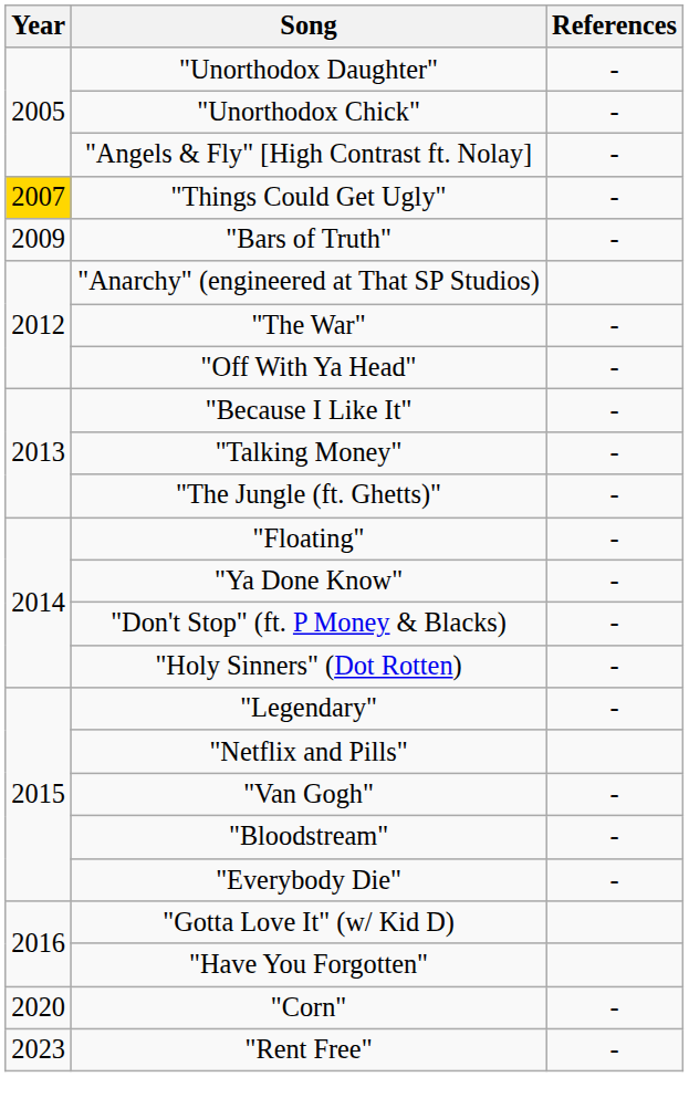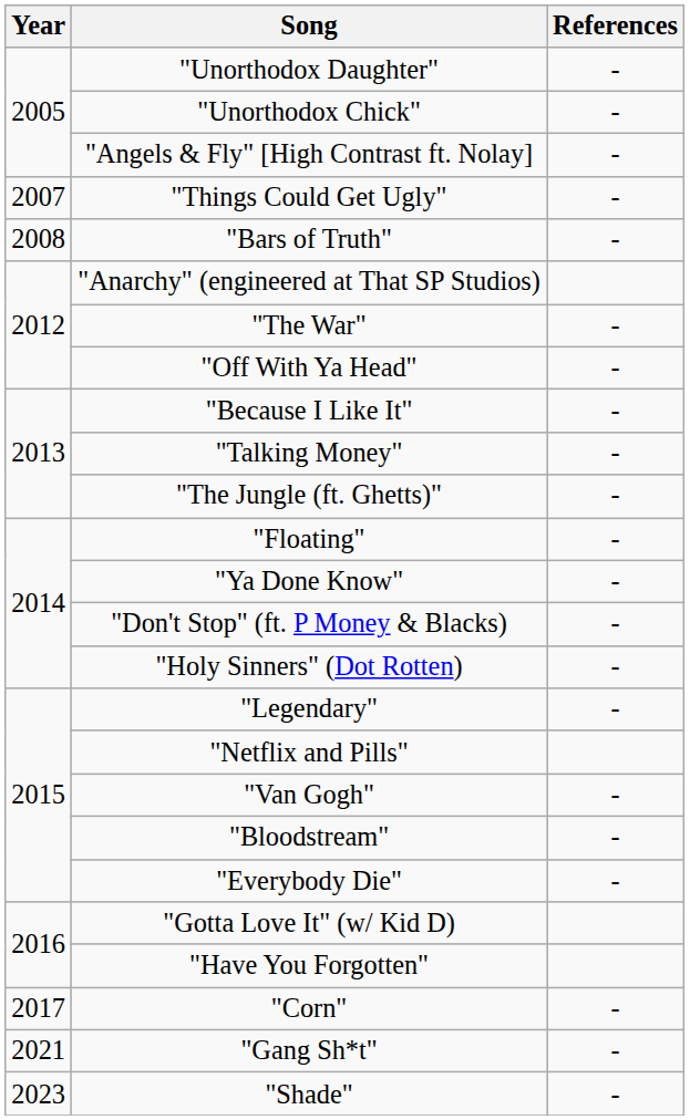 <table class="wikitable plainrowheaders" style="text-align:center;">
 <tr>
 <th>Year</th>
 <th>Song</th>
 <th>References</th>
 </tr>
 <tr>
 <td rowspan="3">2005</td>
 <td>"Unorthodox Daughter"</td>
 <td>-</td>
 </tr>
 <tr>
 <td>"Unorthodox Chick"</td>
 <td>-</td>
 </tr>
 <tr>
 <td>"Angels & Fly" [High Contrast ft. Nolay]</td>
 <td>-</td>
 </tr>
 <tr>
-<td style="background: gold;">2007</td>
+<td>2007</td>
 <td>"Things Could Get Ugly"</td>
 <td>-</td>
 </tr>
 <tr>
-<td>2009</td>
+<td>2008</td>
 <td>"Bars of Truth"</td>
 <td>-</td>
 </tr>
 <tr>
 <td rowspan="3">2012</td>
 <td>"Anarchy" (engineered at That SP Studios)</td>
 <td></td>
 </tr>
 <tr>
 <td>"The War"</td>
 <td>-</td>
 </tr>
 <tr>
 <td>"Off With Ya Head"</td>
 <td>-</td>
 </tr>
 <tr>
 <td rowspan="3">2013</td>
 <td>"Because I Like It"</td>
 <td>-</td>
 </tr>
 <tr>
 <td>"Talking Money"</td>
 <td>-</td>
 </tr>
 <tr>
 <td>"The Jungle (ft. Ghetts)"</td>
 <td>-</td>
 </tr>
 <tr>
 <td rowspan="4">2014</td>
 <td>"Floating"</td>
 <td>-</td>
 </tr>
 <tr>
 <td>"Ya Done Know"</td>
 <td>-</td>
 </tr>
 <tr>
 <td>"Don't Stop" (ft. <a href='#'>P Money</a> & Blacks)</td>
 <td>-</td>
 </tr>
 <tr>
 <td>"Holy Sinners" (<a href='#'>Dot Rotten</a>)</td>
 <td>-</td>
 </tr>
 <tr>
 <td rowspan="5">2015</td>
 <td>"Legendary"</td>
 <td>-</td>
 </tr>
 <tr>
 <td>"Netflix and Pills"</td>
 <td></td>
 </tr>
 <tr>
 <td>"Van Gogh"</td>
 <td>-</td>
 </tr>
 <tr>
 <td>"Bloodstream"</td>
 <td>-</td>
 </tr>
 <tr>
 <td>"Everybody Die"</td>
 <td>-</td>
 </tr>
 <tr>
 <td rowspan="2">2016</td>
 <td>"Gotta Love It" (w/ Kid D)</td>
 <td></td>
 </tr>
 <tr>
 <td>"Have You Forgotten"</td>
 <td></td>
 </tr>
 <tr>
-<td>2020</td>
+<td>2017</td>
 <td>"Corn"</td>
 <td>-</td>
 </tr>
 <tr>
+<td>2021</td>
+<td>"Gang Sh*t"</td>
+<td>-</td>
+</tr>
+<tr>
 <td>2023</td>
-<td>"Rent Free"</td>
+<td>"Shade"</td>
 <td>-</td>
 </tr>
 </table>
